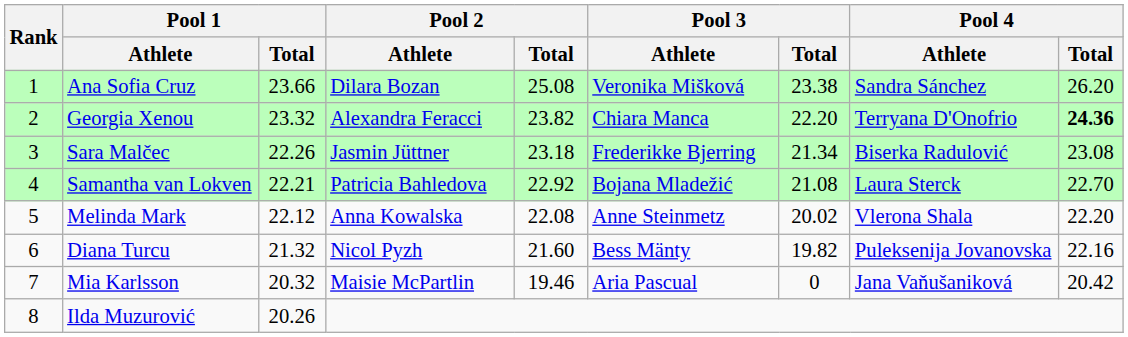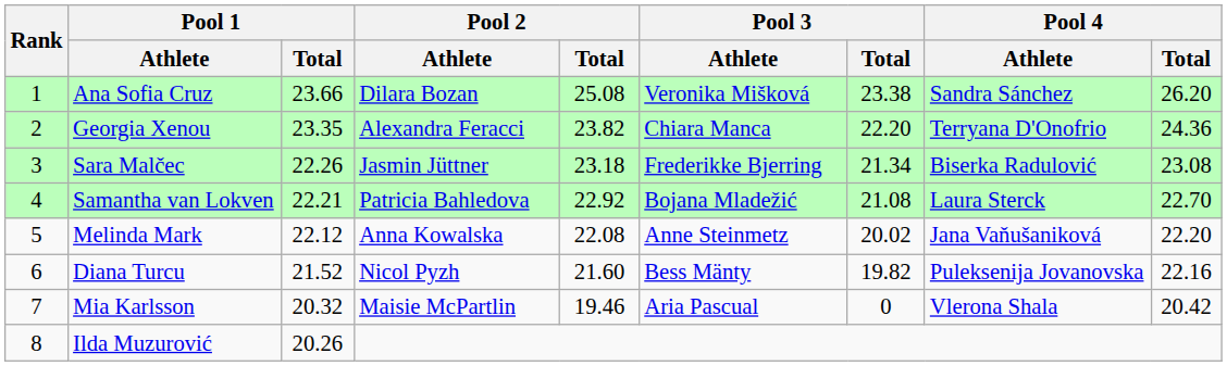 <table class="wikitable" style="text-align:center;">
 <tr>
 <th rowspan=2>Rank</th>
 <th colspan=2 width=250>Pool 1</th>
 <th colspan=2 width=250>Pool 2</th>
 <th colspan=2 width=250>Pool 3</th>
 <th colspan=2 width=250>Pool 4</th>
 </tr>
 <tr>
 <th>Athlete</th>
 <th>Total</th>
 <th>Athlete</th>
 <th>Total</th>
 <th>Athlete</th>
 <th>Total</th>
 <th>Athlete</th>
 <th>Total</th>
 </tr>
 <tr bgcolor=bbffbb>
 <td>1</td>
 <td align=left> <a href='#'>Ana Sofia Cruz</a></td>
 <td>23.66</td>
 <td align=left> <a href='#'>Dilara Bozan</a></td>
 <td>25.08</td>
 <td align=left> <a href='#'>Veronika Mišková</a></td>
 <td>23.38</td>
 <td align=left> <a href='#'>Sandra Sánchez</a></td>
 <td>26.20</td>
 </tr>
 <tr bgcolor=bbffbb>
 <td>2</td>
 <td align=left> <a href='#'>Georgia Xenou</a></td>
-<td>23.32</td>
+<td>23.35</td>
 <td align=left> <a href='#'>Alexandra Feracci</a></td>
 <td>23.82</td>
 <td align=left> <a href='#'>Chiara Manca</a></td>
 <td>22.20</td>
 <td align=left> <a href='#'>Terryana D'Onofrio</a></td>
-<td><strong>24.36</strong></td>
+<td>24.36</td>
 </tr>
 <tr bgcolor=bbffbb>
 <td>3</td>
 <td align=left> <a href='#'>Sara Malčec</a></td>
 <td>22.26</td>
 <td align=left> <a href='#'>Jasmin Jüttner</a></td>
 <td>23.18</td>
 <td align=left> <a href='#'>Frederikke Bjerring</a></td>
 <td>21.34</td>
 <td align=left> <a href='#'>Biserka Radulović</a></td>
 <td>23.08</td>
 </tr>
 <tr bgcolor=bbffbb>
 <td>4</td>
 <td align=left> <a href='#'>Samantha van Lokven</a></td>
 <td>22.21</td>
 <td align=left> <a href='#'>Patricia Bahledova</a></td>
 <td>22.92</td>
 <td align=left> <a href='#'>Bojana Mladežić</a></td>
 <td>21.08</td>
 <td align=left> <a href='#'>Laura Sterck</a></td>
 <td>22.70</td>
 </tr>
 <tr>
 <td>5</td>
 <td align=left> <a href='#'>Melinda Mark</a></td>
 <td>22.12</td>
 <td align=left> <a href='#'>Anna Kowalska</a></td>
 <td>22.08</td>
 <td align=left> <a href='#'>Anne Steinmetz</a></td>
 <td>20.02</td>
-<td align=left> <a href='#'>Vlerona Shala</a></td>
+<td align=left> <a href='#'>Jana Vaňušaniková</a></td>
 <td>22.20</td>
 </tr>
 <tr>
 <td>6</td>
 <td align=left> <a href='#'>Diana Turcu</a></td>
-<td>21.32</td>
+<td>21.52</td>
 <td align=left> <a href='#'>Nicol Pyzh</a></td>
 <td>21.60</td>
 <td align=left> <a href='#'>Bess Mänty</a></td>
 <td>19.82</td>
 <td align=left> <a href='#'>Puleksenija Jovanovska</a></td>
 <td>22.16</td>
 </tr>
 <tr>
 <td>7</td>
 <td align=left> <a href='#'>Mia Karlsson</a></td>
 <td>20.32</td>
 <td align=left> <a href='#'>Maisie McPartlin</a></td>
 <td>19.46</td>
 <td align=left> <a href='#'>Aria Pascual</a></td>
 <td>0</td>
-<td align=left> <a href='#'>Jana Vaňušaniková</a></td>
+<td align=left> <a href='#'>Vlerona Shala</a></td>
 <td>20.42</td>
 </tr>
 <tr>
 <td>8</td>
 <td align=left> <a href='#'>Ilda Muzurović</a></td>
 <td>20.26</td>
 </tr>
 </table>
